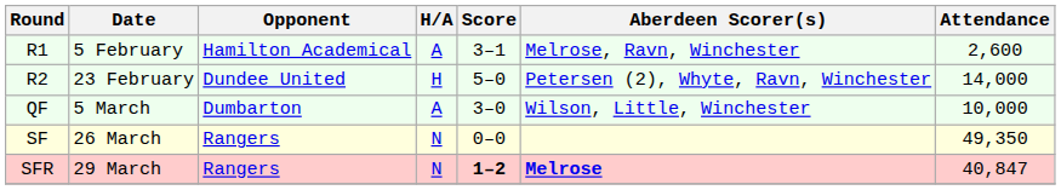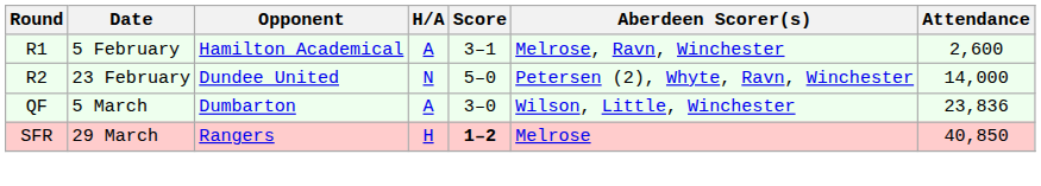 <table class="wikitable" style="text-align:center">
 <tr>
 <th>Round</th>
 <th>Date</th>
 <th>Opponent</th>
 <th>H/A</th>
 <th>Score</th>
 <th>Aberdeen Scorer(s)</th>
 <th>Attendance</th>
 </tr>
 <tr bgcolor=#EEFFEE>
 <td>R1</td>
 <td align=left>5 February</td>
 <td align=left><a href='#'>Hamilton Academical</a></td>
 <td><a href='#'>A</a></td>
 <td>3–1</td>
 <td align=left><a href='#'>Melrose</a>, <a href='#'>Ravn</a>, <a href='#'>Winchester</a></td>
 <td>2,600</td>
 </tr>
 <tr bgcolor=#EEFFEE>
 <td>R2</td>
 <td align=left>23 February</td>
 <td align=left><a href='#'>Dundee United</a></td>
-<td><a href='#'>H</a></td>
+<td><a href='#'>N</a></td>
 <td>5–0</td>
 <td align=left><a href='#'>Petersen</a> (2), <a href='#'>Whyte</a>, <a href='#'>Ravn</a>, <a href='#'>Winchester</a></td>
 <td>14,000</td>
 </tr>
 <tr bgcolor=#EEFFEE>
 <td>QF</td>
 <td align=left>5 March</td>
 <td align=left><a href='#'>Dumbarton</a></td>
 <td><a href='#'>A</a></td>
 <td>3–0</td>
 <td align=left><a href='#'>Wilson</a>, <a href='#'>Little</a>, <a href='#'>Winchester</a></td>
-<td>10,000</td>
-</tr>
-<tr bgcolor=#FFFFDD>
-<td>SF</td>
-<td align=left>26 March</td>
-<td align=left><a href='#'>Rangers</a></td>
-<td><a href='#'>N</a></td>
-<td>0–0</td>
-<td align=left></td>
-<td>49,350</td>
+<td>23,836</td>
 </tr>
 <tr bgcolor=#FFCCCC>
 <td>SFR</td>
 <td align=left>29 March</td>
 <td align=left><a href='#'>Rangers</a></td>
-<td><a href='#'>N</a></td>
+<td><a href='#'>H</a></td>
 <td><strong>1–2</strong></td>
-<td align=left><strong><a href='#'>Melrose</a></strong></td>
-<td>40,847</td>
+<td align=left><a href='#'>Melrose</a></td>
+<td>40,850</td>
 </tr>
 <tr>
 </tr>
 </table>
